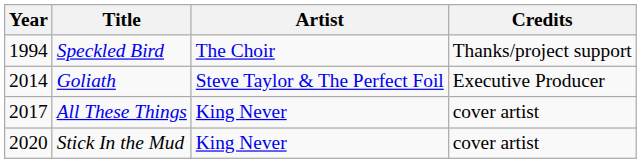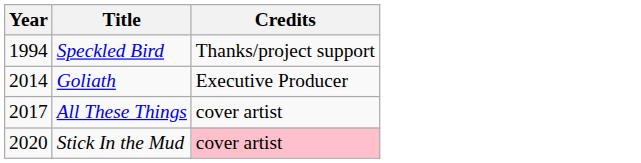 <table class="wikitable sortable">
 <tr>
 <th>Year</th>
 <th>Title</th>
-<th>Artist</th>
 <th>Credits</th>
 </tr>
 <tr>
 <td>1994</td>
 <td><a href='#'><em>Speckled Bird</em></a></td>
-<td><a href='#'>The Choir</a></td>
 <td>Thanks/project support</td>
 </tr>
 <tr>
 <td>2014</td>
 <td><a href='#'><em>Goliath</em></a></td>
-<td><a href='#'>Steve Taylor & The Perfect Foil</a></td>
 <td>Executive Producer</td>
 </tr>
 <tr>
 <td>2017</td>
 <td><em><a href='#'>All These Things</a></em></td>
-<td><a href='#'>King Never</a></td>
 <td>cover artist</td>
 </tr>
 <tr>
 <td>2020</td>
 <td><em>Stick In the Mud</em></td>
-<td><a href='#'>King Never</a></td>
-<td>cover artist</td>
+<td style="background: pink;">cover artist</td>
 </tr>
 </table>
